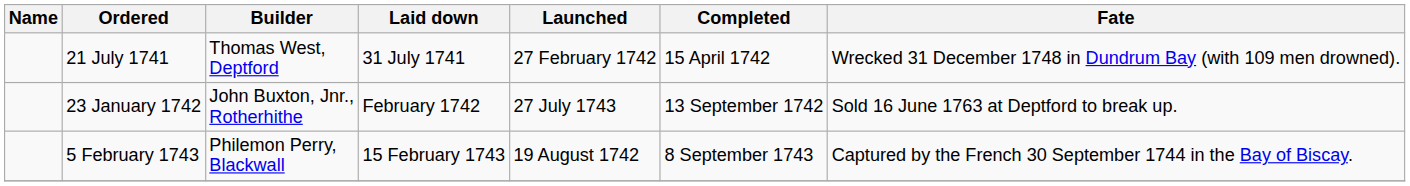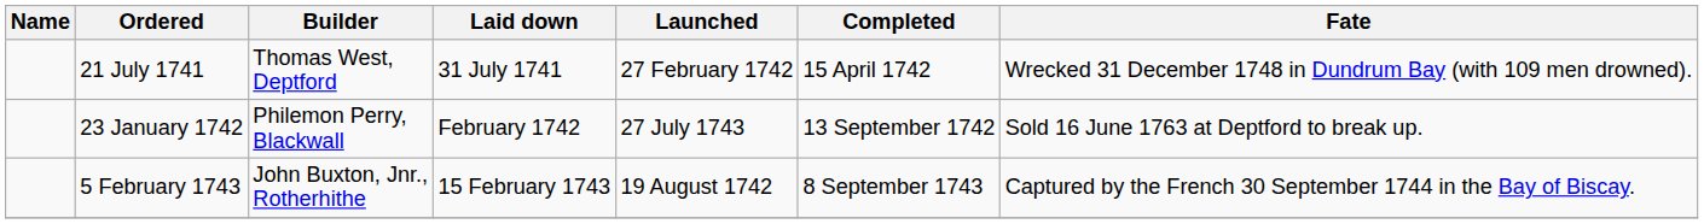 <table class="wikitable" style="text-align:left">
 <tr>
 <th>Name</th>
 <th>Ordered</th>
 <th>Builder</th>
 <th>Laid down</th>
 <th>Launched</th>
 <th>Completed</th>
 <th>Fate</th>
 </tr>
 <tr>
 <td></td>
 <td>21 July 1741</td>
 <td>Thomas West,<br><a href='#'>Deptford</a></td>
 <td>31 July 1741</td>
 <td>27 February 1742</td>
 <td>15 April 1742</td>
 <td>Wrecked 31 December 1748 in <a href='#'>Dundrum Bay</a> (with 109 men drowned).</td>
 </tr>
 <tr>
 <td></td>
 <td>23 January 1742</td>
-<td>John Buxton, Jnr.,<br><a href='#'>Rotherhithe</a></td>
+<td>Philemon Perry,<br><a href='#'>Blackwall</a></td>
 <td>February 1742</td>
 <td>27 July 1743</td>
 <td>13 September 1742</td>
 <td>Sold 16 June 1763 at Deptford to break up.</td>
 </tr>
 <tr>
 <td></td>
 <td>5 February 1743</td>
-<td>Philemon Perry,<br><a href='#'>Blackwall</a></td>
+<td>John Buxton, Jnr.,<br><a href='#'>Rotherhithe</a></td>
 <td>15 February 1743</td>
 <td>19 August 1742</td>
 <td>8 September 1743</td>
 <td>Captured by the French 30 September 1744 in the <a href='#'>Bay of Biscay</a>.</td>
 </tr>
 <tr>
 </tr>
 </table>
